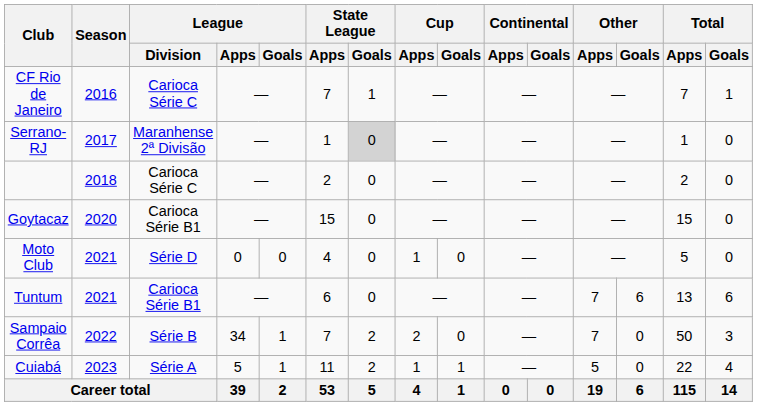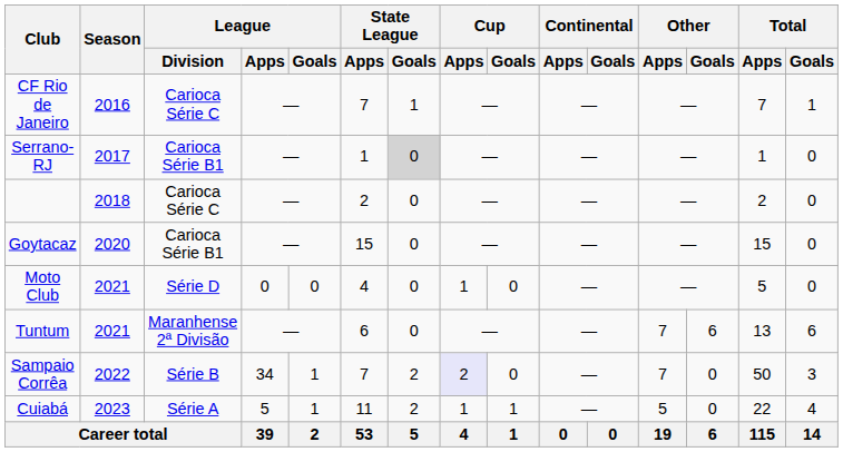 <table class="wikitable" style="text-align: center;">
 <tr>
 <th rowspan="2">Club</th>
 <th rowspan="2">Season</th>
 <th colspan="3">League</th>
 <th colspan="2">State League</th>
 <th colspan="2">Cup</th>
 <th colspan="2">Continental</th>
 <th colspan="2">Other</th>
 <th colspan="2">Total</th>
 </tr>
 <tr>
 <th>Division</th>
 <th>Apps</th>
 <th>Goals</th>
 <th>Apps</th>
 <th>Goals</th>
 <th>Apps</th>
 <th>Goals</th>
 <th>Apps</th>
 <th>Goals</th>
 <th>Apps</th>
 <th>Goals</th>
 <th>Apps</th>
 <th>Goals</th>
 </tr>
 <tr>
 <td align="center"><a href='#'>CF Rio de Janeiro</a></td>
 <td><a href='#'>2016</a></td>
 <td><a href='#'>Carioca Série C</a></td>
 <td colspan="2">—</td>
 <td>7</td>
 <td>1</td>
 <td colspan="2">—</td>
 <td colspan="2">—</td>
 <td colspan="2">—</td>
 <td>7</td>
 <td>1</td>
 </tr>
 <tr>
 <td align="center"><a href='#'>Serrano-RJ</a></td>
 <td><a href='#'>2017</a></td>
-<td><a href='#'>Maranhense 2ª Divisão</a></td>
+<td><a href='#'>Carioca Série B1</a></td>
 <td colspan="2">—</td>
 <td>1</td>
 <td style="background: lightgrey;">0</td>
 <td colspan="2">—</td>
 <td colspan="2">—</td>
 <td colspan="2">—</td>
 <td>1</td>
 <td>0</td>
 </tr>
 <tr>
 <td align="center"></td>
 <td><a href='#'>2018</a></td>
 <td>Carioca Série C</td>
 <td colspan="2">—</td>
 <td>2</td>
 <td>0</td>
 <td colspan="2">—</td>
 <td colspan="2">—</td>
 <td colspan="2">—</td>
 <td>2</td>
 <td>0</td>
 </tr>
 <tr>
 <td align="center"><a href='#'>Goytacaz</a></td>
 <td><a href='#'>2020</a></td>
 <td>Carioca Série B1</td>
 <td colspan="2">—</td>
 <td>15</td>
 <td>0</td>
 <td colspan="2">—</td>
 <td colspan="2">—</td>
 <td colspan="2">—</td>
 <td>15</td>
 <td>0</td>
 </tr>
 <tr>
 <td align="center"><a href='#'>Moto Club</a></td>
 <td><a href='#'>2021</a></td>
 <td><a href='#'>Série D</a></td>
 <td>0</td>
 <td>0</td>
 <td>4</td>
 <td>0</td>
 <td>1</td>
 <td>0</td>
 <td colspan="2">—</td>
 <td colspan="2">—</td>
 <td>5</td>
 <td>0</td>
 </tr>
 <tr>
 <td align="center"><a href='#'>Tuntum</a></td>
 <td><a href='#'>2021</a></td>
-<td><a href='#'>Carioca Série B1</a></td>
+<td><a href='#'>Maranhense 2ª Divisão</a></td>
 <td colspan="2">—</td>
 <td>6</td>
 <td>0</td>
 <td colspan="2">—</td>
 <td colspan="2">—</td>
 <td>7</td>
 <td>6</td>
 <td>13</td>
 <td>6</td>
 </tr>
 <tr>
 <td align="center"><a href='#'>Sampaio Corrêa</a></td>
 <td><a href='#'>2022</a></td>
 <td><a href='#'>Série B</a></td>
 <td>34</td>
 <td>1</td>
 <td>7</td>
 <td>2</td>
-<td>2</td>
+<td style="background: lavender;">2</td>
 <td>0</td>
 <td colspan="2">—</td>
 <td>7</td>
 <td>0</td>
 <td>50</td>
 <td>3</td>
 </tr>
 <tr>
 <td align="center"><a href='#'>Cuiabá</a></td>
 <td><a href='#'>2023</a></td>
 <td><a href='#'>Série A</a></td>
 <td>5</td>
 <td>1</td>
 <td>11</td>
 <td>2</td>
 <td>1</td>
 <td>1</td>
 <td colspan="2">—</td>
 <td>5</td>
 <td>0</td>
 <td>22</td>
 <td>4</td>
 </tr>
 <tr>
 <th colspan="3"><strong>Career total</strong></th>
 <th>39</th>
 <th>2</th>
 <th>53</th>
 <th>5</th>
 <th>4</th>
 <th>1</th>
 <th>0</th>
 <th>0</th>
 <th>19</th>
 <th>6</th>
 <th>115</th>
 <th>14</th>
 </tr>
 </table>
